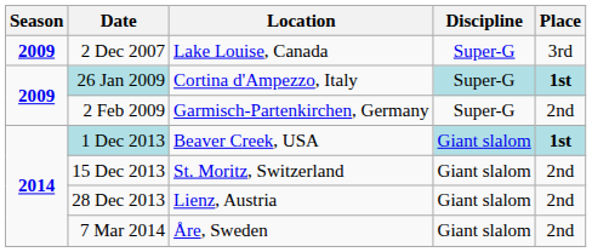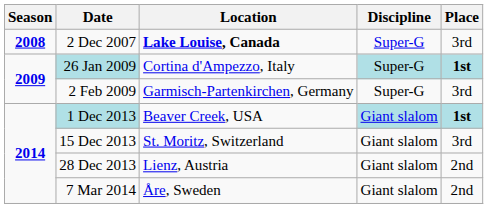 <table class="wikitable" style="text-align:center; font-size:95%;">
 <tr>
 <th>Season</th>
 <th>Date</th>
 <th>Location</th>
 <th>Discipline</th>
 <th>Place</th>
 </tr>
 <tr>
-<td><strong><a href='#'>2009</a></strong></td>
+<td><strong><a href='#'>2008</a></strong></td>
 <td align=right>2 Dec 2007</td>
-<td align=left><a href='#'>Lake Louise</a>, Canada</td>
+<td align=left><strong><a href='#'>Lake Louise</a>, Canada</strong></td>
 <td><a href='#'>Super-G</a></td>
 <td>3rd</td>
 </tr>
 <tr>
 <td rowspan=2><strong><a href='#'>2009</a></strong></td>
 <td align=right bgcolor="#BOEOE6">26 Jan 2009</td>
 <td align=left><a href='#'>Cortina d'Ampezzo</a>, Italy</td>
 <td bgcolor="#BOEOE6">Super-G</td>
 <td bgcolor="#BOEOE6"><strong>1st</strong></td>
 </tr>
 <tr>
 <td align=right>2 Feb 2009</td>
 <td align=left><a href='#'>Garmisch-Partenkirchen</a>, Germany</td>
 <td>Super-G</td>
-<td>2nd</td>
+<td>3rd</td>
 </tr>
 <tr>
 <td rowspan=4><strong><a href='#'>2014</a></strong></td>
 <td align=right bgcolor="#BOEOE6">1 Dec 2013</td>
 <td align=left><a href='#'>Beaver Creek</a>, USA</td>
 <td bgcolor="#BOEOE6"><a href='#'>Giant slalom</a></td>
 <td bgcolor="#BOEOE6"><strong>1st</strong></td>
 </tr>
 <tr>
 <td align=right>15 Dec 2013</td>
 <td align=left><a href='#'>St. Moritz</a>, Switzerland</td>
 <td>Giant slalom</td>
-<td>2nd</td>
+<td>3rd</td>
 </tr>
 <tr>
 <td align=right>28 Dec 2013</td>
 <td align=left><a href='#'>Lienz</a>, Austria</td>
 <td>Giant slalom</td>
 <td>2nd</td>
 </tr>
 <tr>
 <td align=right>7 Mar 2014</td>
 <td align=left><a href='#'>Åre</a>, Sweden</td>
 <td>Giant slalom</td>
 <td>2nd</td>
 </tr>
 <tr>
 </tr>
 </table>
